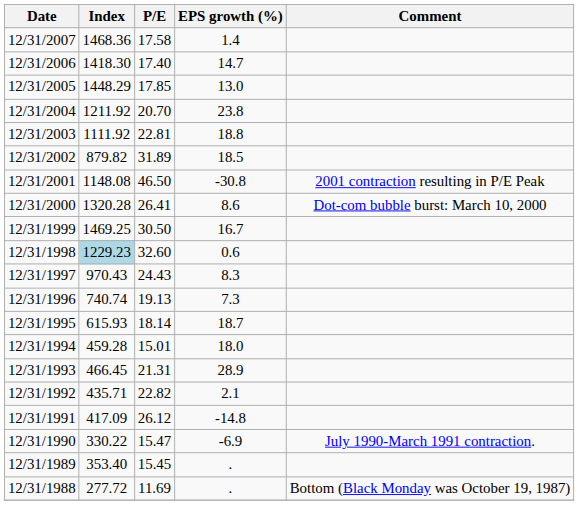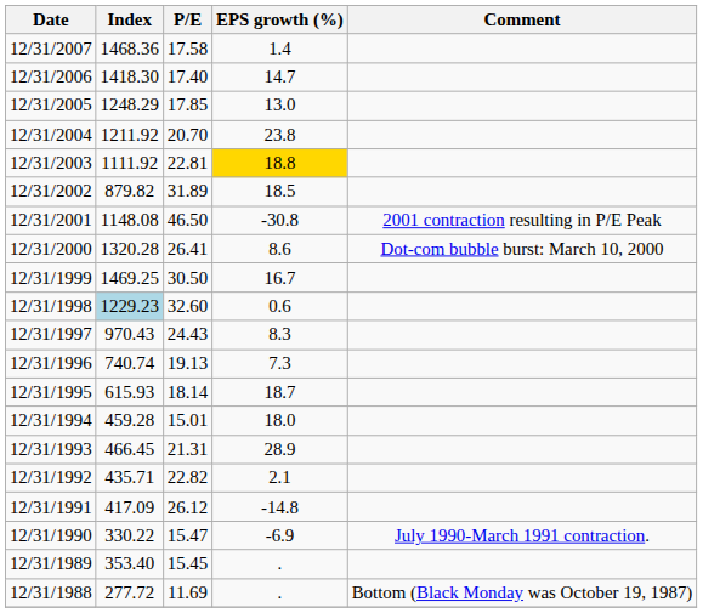 <table class="wikitable" ; style="text-align: center;">
 <tr>
 <th>Date</th>
 <th>Index</th>
 <th>P/E</th>
 <th>EPS growth (%)</th>
 <th>Comment</th>
 </tr>
 <tr>
 <td>12/31/2007</td>
 <td>1468.36</td>
 <td>17.58</td>
 <td>1.4</td>
 <td></td>
 </tr>
 <tr>
 <td>12/31/2006</td>
 <td>1418.30</td>
 <td>17.40</td>
 <td>14.7</td>
 <td></td>
 </tr>
 <tr>
 <td>12/31/2005</td>
-<td>1448.29</td>
+<td>1248.29</td>
 <td>17.85</td>
 <td>13.0</td>
 <td></td>
 </tr>
 <tr>
 <td>12/31/2004</td>
 <td>1211.92</td>
 <td>20.70</td>
 <td>23.8</td>
 <td></td>
 </tr>
 <tr>
 <td>12/31/2003</td>
 <td>1111.92</td>
 <td>22.81</td>
-<td>18.8</td>
+<td style="background: gold;">18.8</td>
 <td></td>
 </tr>
 <tr>
 <td>12/31/2002</td>
 <td>879.82</td>
 <td>31.89</td>
 <td>18.5</td>
 <td></td>
 </tr>
 <tr>
 <td>12/31/2001</td>
 <td>1148.08</td>
 <td>46.50</td>
 <td>-30.8</td>
 <td><a href='#'>2001 contraction</a> resulting in P/E Peak</td>
 </tr>
 <tr>
 <td>12/31/2000</td>
 <td>1320.28</td>
 <td>26.41</td>
 <td>8.6</td>
 <td><a href='#'>Dot-com bubble</a> burst: March 10, 2000</td>
 </tr>
 <tr>
 <td>12/31/1999</td>
 <td>1469.25</td>
 <td>30.50</td>
 <td>16.7</td>
 <td></td>
 </tr>
 <tr>
 <td>12/31/1998</td>
 <td style="background: lightblue;">1229.23</td>
 <td>32.60</td>
 <td>0.6</td>
 <td></td>
 </tr>
 <tr>
 <td>12/31/1997</td>
 <td>970.43</td>
 <td>24.43</td>
 <td>8.3</td>
 <td></td>
 </tr>
 <tr>
 <td>12/31/1996</td>
 <td>740.74</td>
 <td>19.13</td>
 <td>7.3</td>
 <td></td>
 </tr>
 <tr>
 <td>12/31/1995</td>
 <td>615.93</td>
 <td>18.14</td>
 <td>18.7</td>
 <td></td>
 </tr>
 <tr>
 <td>12/31/1994</td>
 <td>459.28</td>
 <td>15.01</td>
 <td>18.0</td>
 <td></td>
 </tr>
 <tr>
 <td>12/31/1993</td>
 <td>466.45</td>
 <td>21.31</td>
 <td>28.9</td>
 <td></td>
 </tr>
 <tr>
 <td>12/31/1992</td>
 <td>435.71</td>
 <td>22.82</td>
 <td>2.1</td>
 <td></td>
 </tr>
 <tr>
 <td>12/31/1991</td>
 <td>417.09</td>
 <td>26.12</td>
 <td>-14.8</td>
 <td></td>
 </tr>
 <tr>
 <td>12/31/1990</td>
 <td>330.22</td>
 <td>15.47</td>
 <td>-6.9</td>
 <td><a href='#'>July 1990-March 1991 contraction</a>.</td>
 </tr>
 <tr>
 <td>12/31/1989</td>
 <td>353.40</td>
 <td>15.45</td>
 <td>.</td>
 <td></td>
 </tr>
 <tr>
 <td>12/31/1988</td>
 <td>277.72</td>
 <td>11.69</td>
 <td>.</td>
 <td>Bottom (<a href='#'>Black Monday</a> was October 19, 1987)</td>
 </tr>
 <tr>
 </tr>
 </table>
